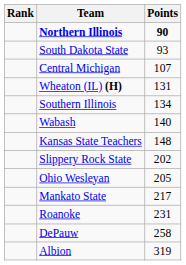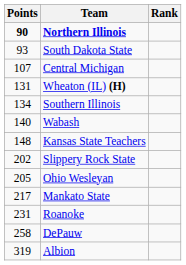 <table class="wikitable sortable" style="text-align:center">
 <tr>
+<th>Points</th>
+<th>Team</th>
 <th>Rank</th>
-<th>Team</th>
-<th>Points</th>
 </tr>
 <tr>
+<td><strong>90</strong></td>
+<td align=left><strong><a href='#'>Northern Illinois</a></strong></td>
 <td></td>
-<td align=left><strong><a href='#'>Northern Illinois</a></strong></td>
-<td><strong>90</strong></td>
 </tr>
 <tr>
+<td>93</td>
+<td align=left><a href='#'>South Dakota State</a></td>
 <td></td>
-<td align=left><a href='#'>South Dakota State</a></td>
-<td>93</td>
 </tr>
 <tr>
+<td>107</td>
+<td align=left><a href='#'>Central Michigan</a></td>
 <td></td>
-<td align=left><a href='#'>Central Michigan</a></td>
-<td>107</td>
 </tr>
 <tr>
+<td>131</td>
+<td align=left><a href='#'>Wheaton (IL)</a> <strong>(H)</strong></td>
 <td></td>
-<td align=left><a href='#'>Wheaton (IL)</a> <strong>(H)</strong></td>
-<td>131</td>
 </tr>
 <tr>
+<td>134</td>
+<td align=left><a href='#'>Southern Illinois</a></td>
 <td></td>
-<td align=left><a href='#'>Southern Illinois</a></td>
-<td>134</td>
 </tr>
 <tr>
+<td>140</td>
+<td align=left><a href='#'>Wabash</a></td>
 <td></td>
-<td align=left><a href='#'>Wabash</a></td>
-<td>140</td>
 </tr>
 <tr>
+<td>148</td>
+<td align=left><a href='#'>Kansas State Teachers</a></td>
 <td></td>
-<td align=left><a href='#'>Kansas State Teachers</a></td>
-<td>148</td>
 </tr>
 <tr>
+<td>202</td>
+<td align=left><a href='#'>Slippery Rock State</a></td>
 <td></td>
-<td align=left><a href='#'>Slippery Rock State</a></td>
-<td>202</td>
 </tr>
 <tr>
+<td>205</td>
+<td align=left><a href='#'>Ohio Wesleyan</a></td>
 <td></td>
-<td align=left><a href='#'>Ohio Wesleyan</a></td>
-<td>205</td>
 </tr>
 <tr>
+<td>217</td>
+<td align=left><a href='#'>Mankato State</a></td>
 <td></td>
-<td align=left><a href='#'>Mankato State</a></td>
-<td>217</td>
 </tr>
 <tr>
+<td>231</td>
+<td align=left><a href='#'>Roanoke</a></td>
 <td></td>
-<td align=left><a href='#'>Roanoke</a></td>
-<td>231</td>
 </tr>
 <tr>
+<td>258</td>
+<td align=left><a href='#'>DePauw</a></td>
 <td></td>
-<td align=left><a href='#'>DePauw</a></td>
-<td>258</td>
 </tr>
 <tr>
+<td>319</td>
+<td align=left><a href='#'>Albion</a></td>
 <td></td>
-<td align=left><a href='#'>Albion</a></td>
-<td>319</td>
 </tr>
 </table>
